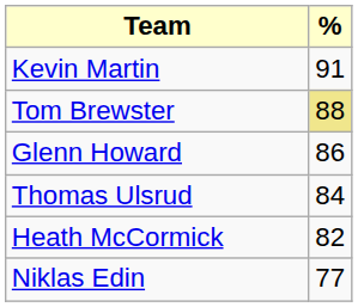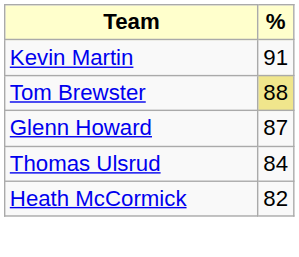 <table class="wikitable">
 <tr>
 <th style="background: #ffffcc; width:175px;">Team</th>
 <th style="background: #ffffcc;">%</th>
 </tr>
 <tr>
 <td> <a href='#'>Kevin Martin</a></td>
 <td>91</td>
 </tr>
 <tr>
 <td> <a href='#'>Tom Brewster</a></td>
 <td style="background: khaki;">88</td>
 </tr>
 <tr>
 <td> <a href='#'>Glenn Howard</a></td>
-<td>86</td>
+<td>87</td>
 </tr>
 <tr>
 <td> <a href='#'>Thomas Ulsrud</a></td>
 <td>84</td>
 </tr>
 <tr>
 <td> <a href='#'>Heath McCormick</a></td>
 <td>82</td>
 </tr>
-<tr>
-<td> <a href='#'>Niklas Edin</a></td>
-<td>77</td>
-</tr>
 </table>
